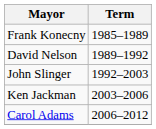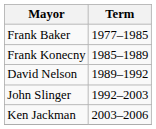 <table class="wikitable">
 <tr>
 <th>Mayor</th>
 <th>Term</th>
+</tr>
+<tr>
+<td>Frank Baker</td>
+<td>1977–1985</td>
 </tr>
 <tr>
 <td>Frank Konecny</td>
 <td>1985–1989</td>
 </tr>
 <tr>
 <td>David Nelson</td>
 <td>1989–1992</td>
 </tr>
 <tr>
 <td>John Slinger</td>
 <td>1992–2003</td>
 </tr>
 <tr>
 <td>Ken Jackman</td>
 <td>2003–2006</td>
 </tr>
 <tr>
-<td><a href='#'>Carol Adams</a></td>
-<td>2006–2012</td>
-</tr>
-<tr>
 </tr>
 </table>
